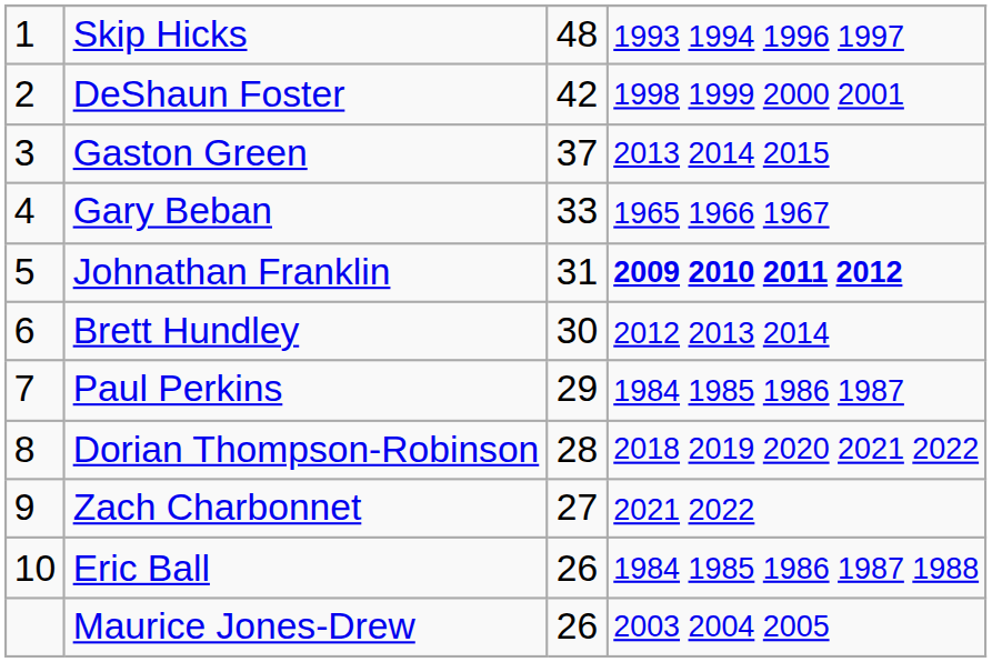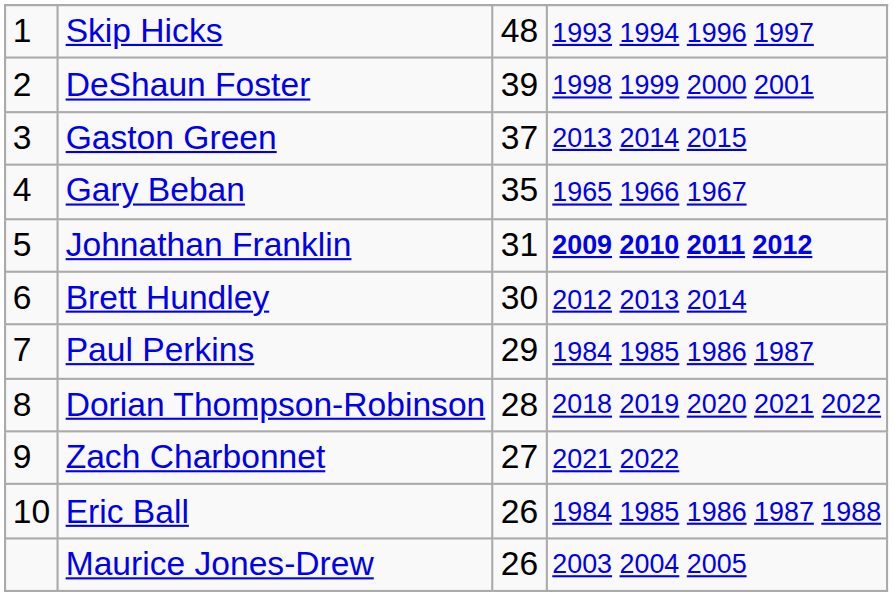 <table class="wikitable">
 <tr>
 </tr>
 <tr>
 <td>1</td>
 <td><a href='#'>Skip Hicks</a></td>
 <td>48</td>
 <td style="font-size:80%;"><a href='#'>1993</a> <a href='#'>1994</a> <a href='#'>1996</a> <a href='#'>1997</a></td>
 </tr>
 <tr>
 <td>2</td>
 <td><a href='#'>DeShaun Foster</a></td>
-<td>42</td>
+<td>39</td>
 <td style="font-size:80%;"><a href='#'>1998</a> <a href='#'>1999</a> <a href='#'>2000</a> <a href='#'>2001</a></td>
 </tr>
 <tr>
 <td>3</td>
 <td><a href='#'>Gaston Green</a></td>
 <td>37</td>
 <td style="font-size:80%;"><a href='#'>2013</a> <a href='#'>2014</a> <a href='#'>2015</a></td>
 </tr>
 <tr>
 <td>4</td>
 <td><a href='#'>Gary Beban</a></td>
-<td>33</td>
+<td>35</td>
 <td style="font-size:80%;"><a href='#'>1965</a> <a href='#'>1966</a> <a href='#'>1967</a></td>
 </tr>
 <tr>
 <td>5</td>
 <td><a href='#'>Johnathan Franklin</a></td>
 <td>31</td>
 <td style="font-size:80%;"><strong><a href='#'>2009</a> <a href='#'>2010</a> <a href='#'>2011</a> <a href='#'>2012</a></strong></td>
 </tr>
 <tr>
 <td>6</td>
 <td><a href='#'>Brett Hundley</a></td>
 <td>30</td>
 <td style="font-size:80%;"><a href='#'>2012</a> <a href='#'>2013</a> <a href='#'>2014</a></td>
 </tr>
 <tr>
 <td>7</td>
 <td><a href='#'>Paul Perkins</a></td>
 <td>29</td>
 <td style="font-size:80%;"><a href='#'>1984</a> <a href='#'>1985</a> <a href='#'>1986</a> <a href='#'>1987</a></td>
 </tr>
 <tr>
 <td>8</td>
 <td><a href='#'>Dorian Thompson-Robinson</a></td>
 <td>28</td>
 <td style="font-size:80%;"><a href='#'>2018</a> <a href='#'>2019</a> <a href='#'>2020</a> <a href='#'>2021</a> <a href='#'>2022</a></td>
 </tr>
 <tr>
 <td>9</td>
 <td><a href='#'>Zach Charbonnet</a></td>
 <td>27</td>
 <td style="font-size:80%;"><a href='#'>2021</a> <a href='#'>2022</a></td>
 </tr>
 <tr>
 <td>10</td>
 <td><a href='#'>Eric Ball</a></td>
 <td>26</td>
 <td style="font-size:80%;"><a href='#'>1984</a> <a href='#'>1985</a> <a href='#'>1986</a> <a href='#'>1987</a> <a href='#'>1988</a></td>
 </tr>
 <tr>
 <td></td>
 <td><a href='#'>Maurice Jones-Drew</a></td>
 <td>26</td>
 <td style="font-size:80%;"><a href='#'>2003</a> <a href='#'>2004</a> <a href='#'>2005</a></td>
 </tr>
 </table>
